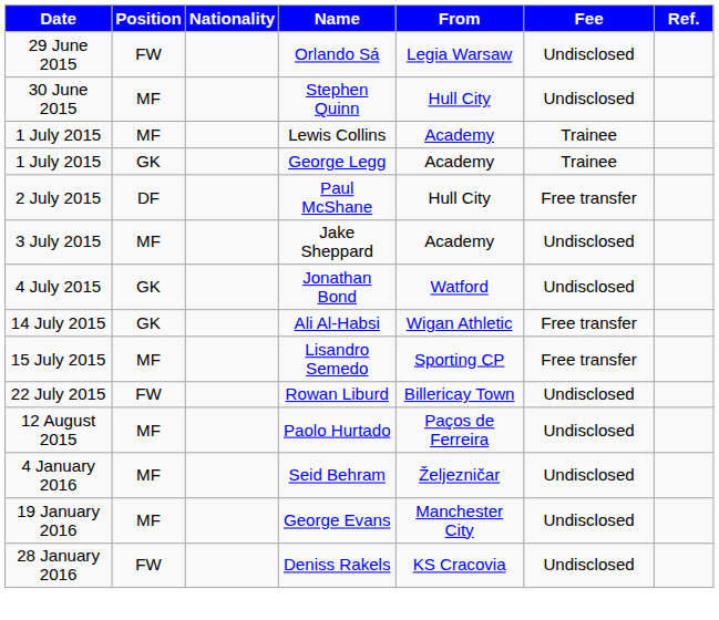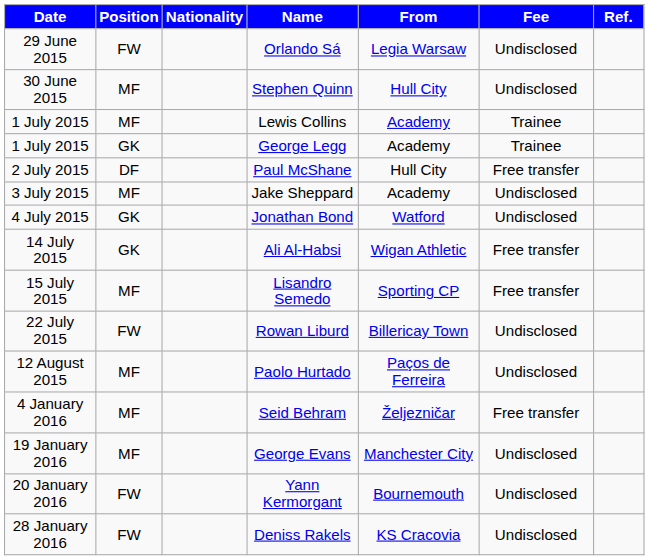 <table class="wikitable"  style="text-align:center; font-size:90%; ">
 <tr>
 <th style="background:#00f; color:white; width:200px;">Date</th>
 <th style="background:#00f; color:white; width:50px;">Position</th>
 <th style="background:#00f; color:white; width:50px;">Nationality</th>
 <th style="background:#00f; color:white; width:200px;">Name</th>
 <th style="background:#00f; color:white; width:200px;">From</th>
 <th style="background:#00f; color:white; width:200px;">Fee</th>
 <th style="background:#00f; color:white; width:100px;">Ref.</th>
 </tr>
 <tr>
 <td>29 June 2015</td>
 <td>FW</td>
 <td></td>
 <td><a href='#'>Orlando Sá</a></td>
 <td><a href='#'>Legia Warsaw</a></td>
 <td>Undisclosed</td>
 <td></td>
 </tr>
 <tr>
 <td>30 June 2015</td>
 <td>MF</td>
 <td></td>
 <td><a href='#'>Stephen Quinn</a></td>
 <td><a href='#'>Hull City</a></td>
 <td>Undisclosed</td>
 <td></td>
 </tr>
 <tr>
 <td>1 July 2015</td>
 <td>MF</td>
 <td></td>
 <td>Lewis Collins</td>
 <td><a href='#'>Academy</a></td>
 <td>Trainee</td>
 <td></td>
 </tr>
 <tr>
 <td>1 July 2015</td>
 <td>GK</td>
 <td></td>
 <td><a href='#'>George Legg</a></td>
 <td>Academy</td>
 <td>Trainee</td>
 <td></td>
 </tr>
 <tr>
 <td>2 July 2015</td>
 <td>DF</td>
 <td></td>
 <td><a href='#'>Paul McShane</a></td>
 <td>Hull City</td>
 <td>Free transfer</td>
 <td></td>
 </tr>
 <tr>
 <td>3 July 2015</td>
 <td>MF</td>
 <td></td>
 <td>Jake Sheppard</td>
 <td>Academy</td>
 <td>Undisclosed</td>
 <td></td>
 </tr>
 <tr>
 <td>4 July 2015</td>
 <td>GK</td>
 <td></td>
 <td><a href='#'>Jonathan Bond</a></td>
 <td><a href='#'>Watford</a></td>
 <td>Undisclosed</td>
 <td></td>
 </tr>
 <tr>
 <td>14 July 2015</td>
 <td>GK</td>
 <td></td>
 <td><a href='#'>Ali Al-Habsi</a></td>
 <td><a href='#'>Wigan Athletic</a></td>
 <td>Free transfer</td>
 <td></td>
 </tr>
 <tr>
 <td>15 July 2015</td>
 <td>MF</td>
 <td></td>
 <td><a href='#'>Lisandro Semedo</a></td>
 <td><a href='#'>Sporting CP</a></td>
 <td>Free transfer</td>
 <td></td>
 </tr>
 <tr>
 <td>22 July 2015</td>
 <td>FW</td>
 <td></td>
 <td><a href='#'>Rowan Liburd</a></td>
 <td><a href='#'>Billericay Town</a></td>
 <td>Undisclosed</td>
 <td></td>
 </tr>
 <tr>
 <td>12 August 2015</td>
 <td>MF</td>
 <td></td>
 <td><a href='#'>Paolo Hurtado</a></td>
 <td><a href='#'>Paços de Ferreira</a></td>
 <td>Undisclosed</td>
 <td></td>
 </tr>
 <tr>
 <td>4 January 2016</td>
 <td>MF</td>
 <td></td>
 <td><a href='#'>Seid Behram</a></td>
 <td><a href='#'>Željezničar</a></td>
-<td>Undisclosed</td>
+<td>Free transfer</td>
 <td></td>
 </tr>
 <tr>
 <td>19 January 2016</td>
 <td>MF</td>
 <td></td>
 <td><a href='#'>George Evans</a></td>
 <td><a href='#'>Manchester City</a></td>
+<td>Undisclosed</td>
+<td></td>
+</tr>
+<tr>
+<td>20 January 2016</td>
+<td>FW</td>
+<td></td>
+<td><a href='#'>Yann Kermorgant</a></td>
+<td><a href='#'>Bournemouth</a></td>
 <td>Undisclosed</td>
 <td></td>
 </tr>
 <tr>
 <td>28 January 2016</td>
 <td>FW</td>
 <td></td>
 <td><a href='#'>Deniss Rakels</a></td>
 <td><a href='#'>KS Cracovia</a></td>
 <td>Undisclosed</td>
 <td></td>
 </tr>
 </table>
